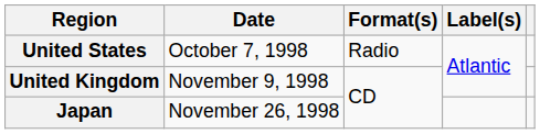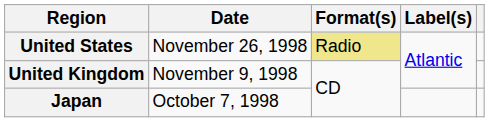 <table class="wikitable plainrowheaders">
 <tr>
 <th scope="col">Region</th>
 <th scope="col">Date</th>
 <th scope="col">Format(s)</th>
 <th scope="col">Label(s)</th>
 <th scope="col"></th>
 </tr>
 <tr>
 <th scope="row">United States</th>
-<td>October 7, 1998</td>
-<td>Radio</td>
+<td>November 26, 1998</td>
+<td style="background: khaki;">Radio</td>
 <td rowspan="2"><a href='#'>Atlantic</a></td>
 <td></td>
 </tr>
 <tr>
 <th scope="row">United Kingdom</th>
 <td>November 9, 1998</td>
 <td rowspan="2">CD</td>
 <td></td>
 </tr>
 <tr>
 <th scope="row">Japan</th>
-<td>November 26, 1998</td>
+<td>October 7, 1998</td>
 <td></td>
 <td></td>
 </tr>
 </table>
